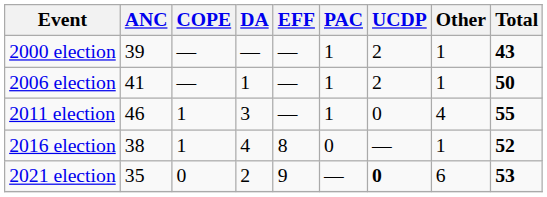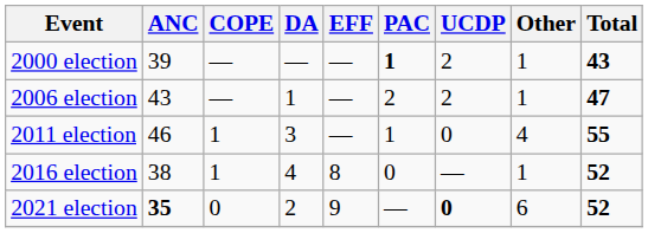 <table class="wikitable">
 <tr>
 <th>Event</th>
 <th><a href='#'>ANC</a></th>
 <th><a href='#'>COPE</a></th>
 <th><a href='#'>DA</a></th>
 <th><a href='#'>EFF</a></th>
 <th><a href='#'>PAC</a></th>
 <th><a href='#'>UCDP</a></th>
 <th>Other</th>
 <th>Total</th>
 </tr>
 <tr>
 <td><a href='#'>2000 election</a></td>
 <td>39</td>
 <td>—</td>
 <td>—</td>
 <td>—</td>
-<td>1</td>
+<td><strong>1</strong></td>
 <td>2</td>
 <td>1</td>
 <td><strong>43</strong></td>
 </tr>
 <tr>
 <td><a href='#'>2006 election</a></td>
-<td>41</td>
+<td>43</td>
 <td>—</td>
 <td>1</td>
 <td>—</td>
-<td>1</td>
+<td>2</td>
 <td>2</td>
 <td>1</td>
-<td><strong>50</strong></td>
+<td><strong>47</strong></td>
 </tr>
 <tr>
 <td><a href='#'>2011 election</a></td>
 <td>46</td>
 <td>1</td>
 <td>3</td>
 <td>—</td>
 <td>1</td>
 <td>0</td>
 <td>4</td>
 <td><strong>55</strong></td>
 </tr>
 <tr>
 <td><a href='#'>2016 election</a></td>
 <td>38</td>
 <td>1</td>
 <td>4</td>
 <td>8</td>
 <td>0</td>
 <td>—</td>
 <td>1</td>
 <td><strong>52</strong></td>
 </tr>
 <tr>
 <td><a href='#'>2021 election</a></td>
-<td>35</td>
+<td><strong>35</strong></td>
 <td>0</td>
 <td>2</td>
 <td>9</td>
 <td>—</td>
 <td><strong>0</strong></td>
 <td>6</td>
-<td><strong>53</strong></td>
+<td><strong>52</strong></td>
 </tr>
 <tr>
 </tr>
 </table>
